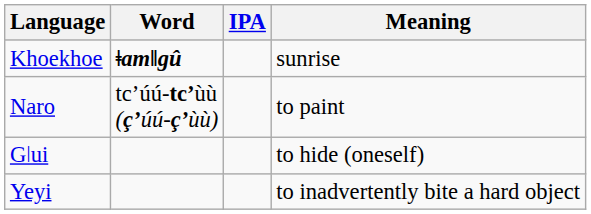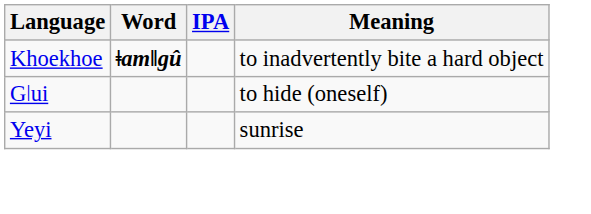 <table class="wikitable">
 <tr>
 <th>Language</th>
 <th>Word</th>
 <th><a href='#'>IPA</a></th>
 <th>Meaning</th>
 </tr>
 <tr>
 <td><a href='#'>Khoekhoe</a></td>
 <td><strong><em>ǂ<strong>amǁgû<em></td>
 <td align=center>  </td>
-<td>sunrise</td>
-</tr>
-<tr>
-<td><a href='#'>Naro</a></td>
-<td></em></strong>tc’</strong>úú-<strong>tc’</strong>ùù</em><br><em>(<strong>ç’</strong>úú-<strong>ç’</strong>ùù)</em></td>
-<td align=center></td>
-<td>to paint</td>
+<td>to inadvertently bite a hard object</td>
 </tr>
 <tr>
 <td><a href='#'>Gǀui</a></td>
 <td></td>
 <td align=center>  </td>
 <td>to hide (oneself)</td>
 </tr>
 <tr>
 <td><a href='#'>Yeyi</a></td>
 <td></td>
 <td align=center></td>
-<td>to inadvertently bite a hard object</td>
+<td>sunrise</td>
 </tr>
 </table>
